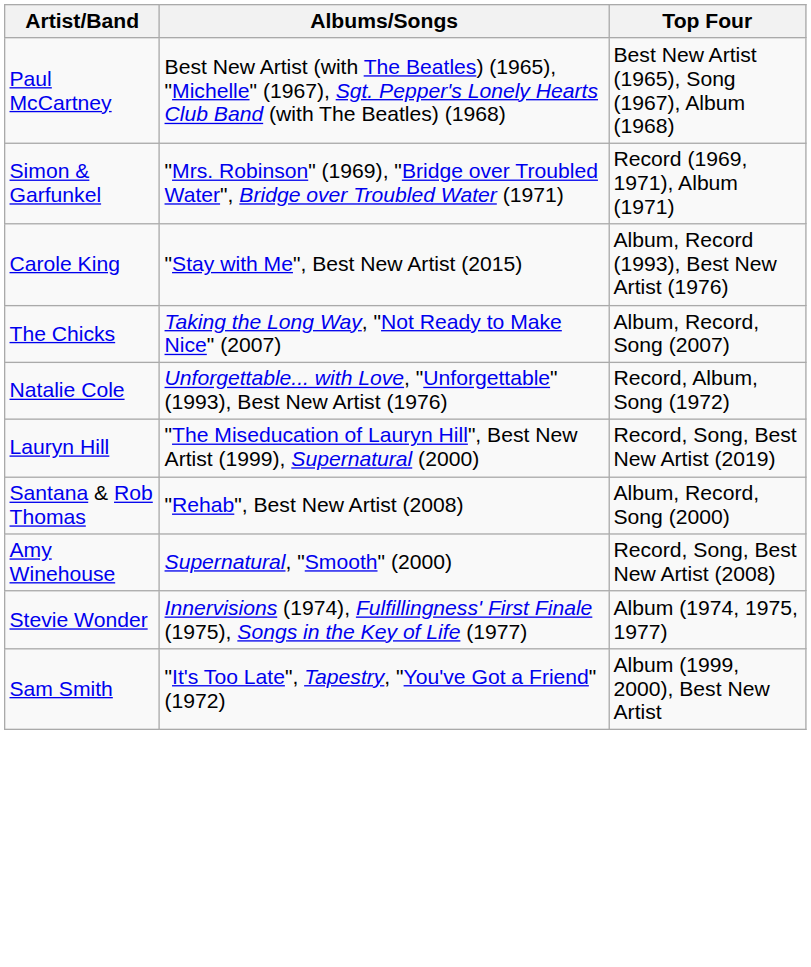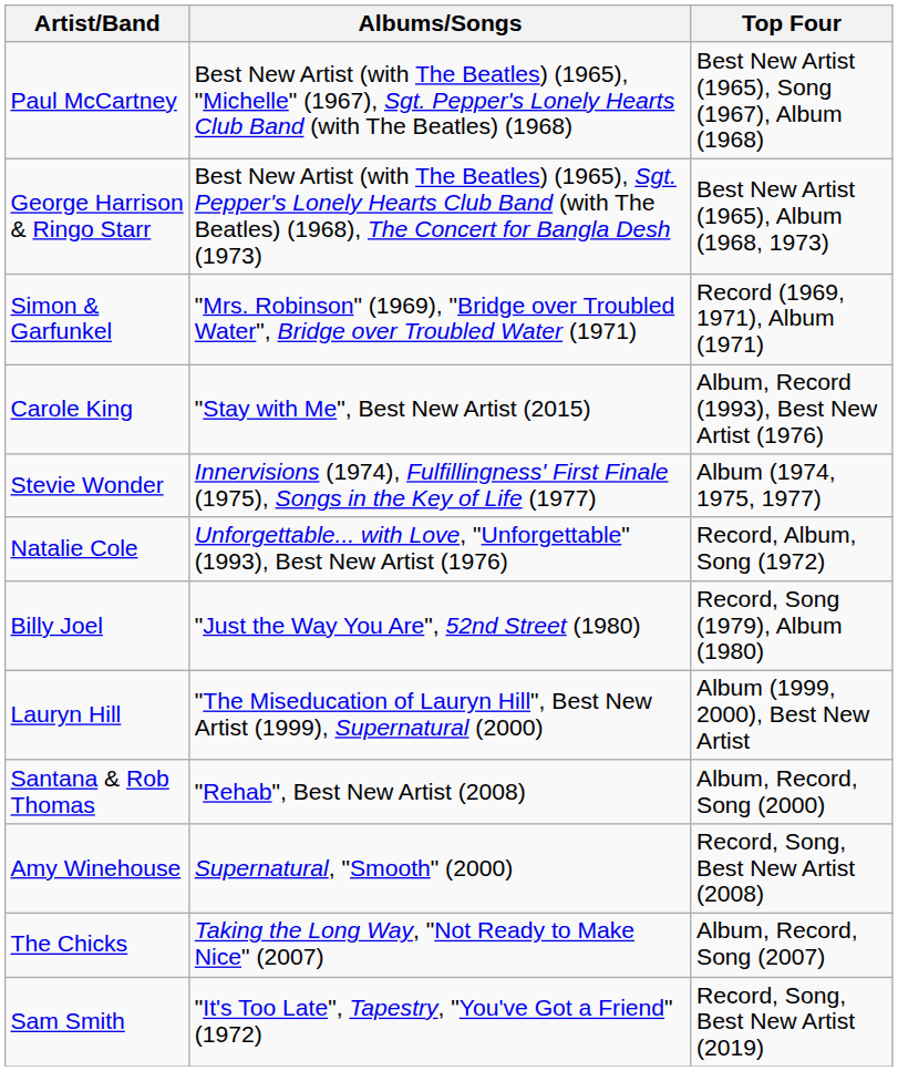 <table class="wikitable">
 <tr>
 <th>Artist/Band</th>
 <th>Albums/Songs</th>
 <th>Top Four</th>
 </tr>
 <tr>
 <td><a href='#'>Paul McCartney</a></td>
 <td>Best New Artist (with <a href='#'>The Beatles</a>) (1965), "<a href='#'>Michelle</a>" (1967), <em><a href='#'>Sgt. Pepper's Lonely Hearts Club Band</a></em> (with The Beatles) (1968)</td>
 <td>Best New Artist (1965), Song (1967), Album (1968)</td>
 </tr>
 <tr>
+<td><a href='#'>George Harrison</a> & <a href='#'>Ringo Starr</a></td>
+<td>Best New Artist (with <a href='#'>The Beatles</a>) (1965), <em><a href='#'>Sgt. Pepper's Lonely Hearts Club Band</a></em> (with The Beatles) (1968), <em><a href='#'>The Concert for Bangla Desh</a></em> (1973)</td>
+<td>Best New Artist (1965), Album (1968, 1973)</td>
+</tr>
+<tr>
 <td><a href='#'>Simon & Garfunkel</a></td>
 <td>"<a href='#'>Mrs. Robinson</a>" (1969), "<a href='#'>Bridge over Troubled Water</a>", <em><a href='#'>Bridge over Troubled Water</a></em> (1971)</td>
 <td>Record (1969, 1971), Album (1971)</td>
 </tr>
 <tr>
 <td><a href='#'>Carole King</a></td>
 <td>"<a href='#'>Stay with Me</a>", Best New Artist (2015)</td>
 <td>Album, Record (1993), Best New Artist (1976)</td>
 </tr>
 <tr>
-<td><a href='#'>The Chicks</a></td>
-<td><em><a href='#'>Taking the Long Way</a></em>, "<a href='#'>Not Ready to Make Nice</a>" (2007)</td>
-<td>Album, Record, Song (2007)</td>
+<td><a href='#'>Stevie Wonder</a></td>
+<td><em><a href='#'>Innervisions</a></em> (1974), <em><a href='#'>Fulfillingness' First Finale</a></em> (1975), <em><a href='#'>Songs in the Key of Life</a></em> (1977)</td>
+<td>Album (1974, 1975, 1977)</td>
 </tr>
 <tr>
 <td><a href='#'>Natalie Cole</a></td>
 <td><em><a href='#'>Unforgettable... with Love</a></em>, "<a href='#'>Unforgettable</a>" (1993), Best New Artist (1976)</td>
 <td>Record, Album, Song (1972)</td>
 </tr>
 <tr>
+<td><a href='#'>Billy Joel</a></td>
+<td>"<a href='#'>Just the Way You Are</a>", <em><a href='#'>52nd Street</a></em> (1980)</td>
+<td>Record, Song (1979), Album (1980)</td>
+</tr>
+<tr>
 <td><a href='#'>Lauryn Hill</a></td>
 <td>"<a href='#'>The Miseducation of Lauryn Hill</a>", Best New Artist (1999), <a href='#'><em>Supernatural</em></a> (2000)</td>
-<td>Record, Song, Best New Artist (2019)</td>
+<td>Album (1999, 2000), Best New Artist</td>
 </tr>
 <tr>
 <td><a href='#'>Santana</a> & <a href='#'>Rob Thomas</a></td>
 <td>"<a href='#'>Rehab</a>", Best New Artist (2008)</td>
 <td>Album, Record, Song (2000)</td>
 </tr>
 <tr>
 <td><a href='#'>Amy Winehouse</a></td>
 <td><a href='#'><em>Supernatural</em></a>, "<a href='#'>Smooth</a>" (2000)</td>
 <td>Record, Song, Best New Artist (2008)</td>
 </tr>
 <tr>
-<td><a href='#'>Stevie Wonder</a></td>
-<td><em><a href='#'>Innervisions</a></em> (1974), <em><a href='#'>Fulfillingness' First Finale</a></em> (1975), <em><a href='#'>Songs in the Key of Life</a></em> (1977)</td>
-<td>Album (1974, 1975, 1977)</td>
+<td><a href='#'>The Chicks</a></td>
+<td><em><a href='#'>Taking the Long Way</a></em>, "<a href='#'>Not Ready to Make Nice</a>" (2007)</td>
+<td>Album, Record, Song (2007)</td>
 </tr>
 <tr>
 <td><a href='#'>Sam Smith</a></td>
 <td>"<a href='#'>It's Too Late</a>", <em><a href='#'>Tapestry</a></em>, "<a href='#'>You've Got a Friend</a>" (1972)</td>
-<td>Album (1999, 2000), Best New Artist</td>
+<td>Record, Song, Best New Artist (2019)</td>
 </tr>
 </table>
